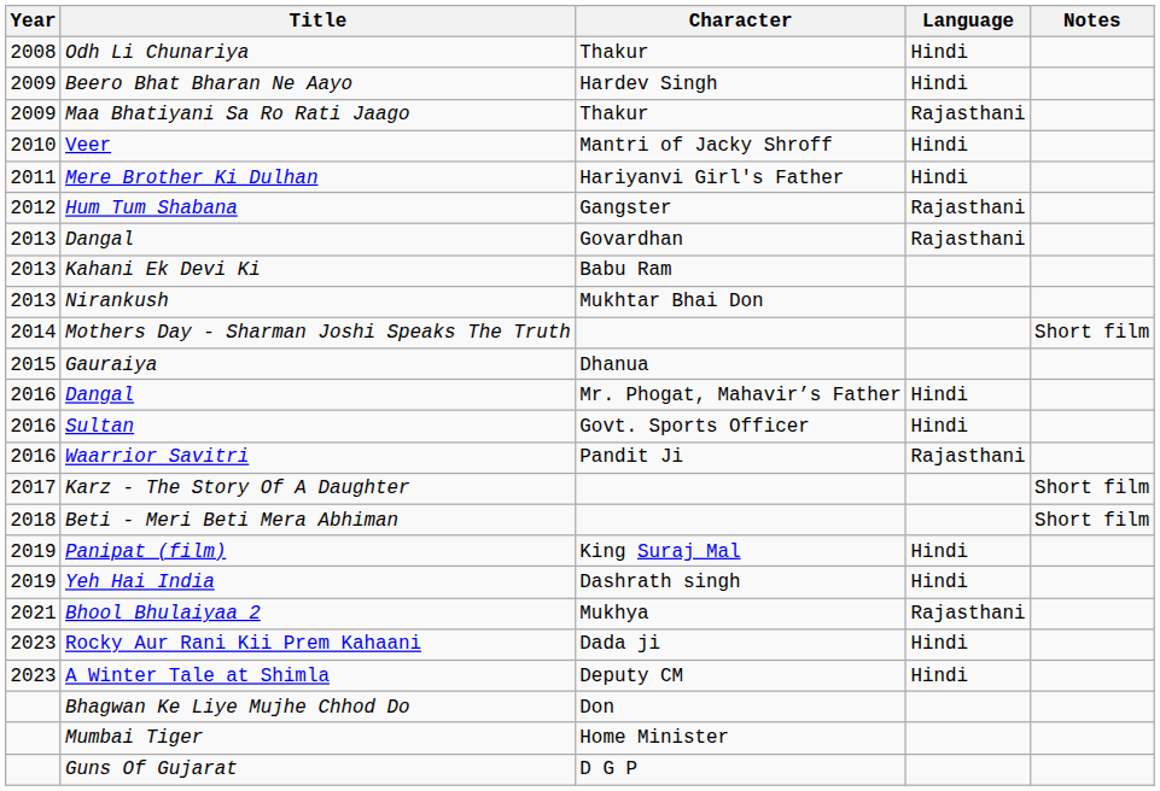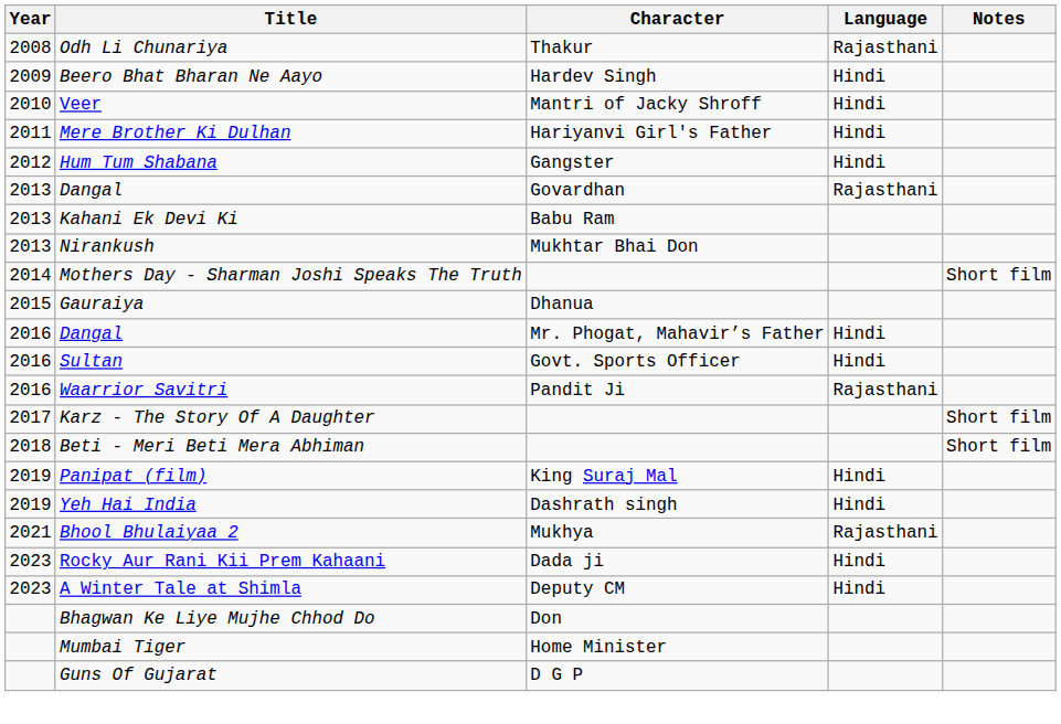 <table class="wikitable sortable">
 <tr>
 <th>Year</th>
 <th>Title</th>
 <th>Character</th>
 <th>Language</th>
 <th>Notes</th>
 </tr>
 <tr>
 <td>2008</td>
 <td><em>Odh Li Chunariya</em></td>
 <td>Thakur</td>
-<td>Hindi</td>
+<td>Rajasthani</td>
 <td></td>
 </tr>
 <tr>
 <td>2009</td>
 <td><em>Beero Bhat Bharan Ne Aayo</em></td>
 <td>Hardev Singh</td>
 <td>Hindi</td>
-<td></td>
-</tr>
-<tr>
-<td>2009</td>
-<td><em>Maa Bhatiyani Sa Ro Rati Jaago</em></td>
-<td>Thakur</td>
-<td>Rajasthani</td>
 <td></td>
 </tr>
 <tr>
 <td>2010</td>
 <td><a href='#'>Veer</a></td>
 <td>Mantri of Jacky Shroff</td>
 <td>Hindi</td>
 <td></td>
 </tr>
 <tr>
 <td>2011</td>
 <td><em><a href='#'>Mere Brother Ki Dulhan</a></em></td>
 <td>Hariyanvi Girl's Father</td>
 <td>Hindi</td>
 <td></td>
 </tr>
 <tr>
 <td>2012</td>
 <td><em><a href='#'>Hum Tum Shabana</a></em></td>
 <td>Gangster</td>
-<td>Rajasthani</td>
+<td>Hindi</td>
 <td></td>
 </tr>
 <tr>
 <td>2013</td>
 <td><em>Dangal</em></td>
 <td>Govardhan</td>
 <td>Rajasthani</td>
 <td></td>
 </tr>
 <tr>
 <td>2013</td>
 <td><em>Kahani Ek Devi Ki</em></td>
 <td>Babu Ram</td>
 <td></td>
 <td></td>
 </tr>
 <tr>
 <td>2013</td>
 <td><em>Nirankush</em></td>
 <td>Mukhtar Bhai Don</td>
 <td></td>
 <td></td>
 </tr>
 <tr>
 <td>2014</td>
 <td><em>Mothers Day - Sharman Joshi Speaks The Truth</em></td>
 <td></td>
 <td></td>
 <td>Short film</td>
 </tr>
 <tr>
 <td>2015</td>
 <td><em>Gauraiya</em></td>
 <td>Dhanua</td>
 <td></td>
 <td></td>
 </tr>
 <tr>
 <td>2016</td>
 <td><em><a href='#'>Dangal</a></em></td>
 <td>Mr. Phogat, Mahavir’s Father</td>
 <td>Hindi</td>
 <td></td>
 </tr>
 <tr>
 <td>2016</td>
 <td><em><a href='#'>Sultan</a></em></td>
 <td>Govt. Sports Officer</td>
 <td>Hindi</td>
 <td></td>
 </tr>
 <tr>
 <td>2016</td>
 <td><em><a href='#'>Waarrior Savitri</a></em></td>
 <td>Pandit Ji</td>
 <td>Rajasthani</td>
 <td></td>
 </tr>
 <tr>
 <td>2017</td>
 <td><em>Karz - The Story Of A Daughter</em></td>
 <td></td>
 <td></td>
 <td>Short film</td>
 </tr>
 <tr>
 <td>2018</td>
 <td><em>Beti - Meri Beti Mera Abhiman</em></td>
 <td></td>
 <td></td>
 <td>Short film</td>
 </tr>
 <tr>
 <td>2019</td>
 <td><em><a href='#'>Panipat (film)</a></em></td>
 <td>King <a href='#'>Suraj Mal</a></td>
 <td>Hindi</td>
 <td></td>
 </tr>
 <tr>
 <td>2019</td>
 <td><em><a href='#'>Yeh Hai India</a></em></td>
 <td>Dashrath singh</td>
 <td>Hindi</td>
 <td></td>
 </tr>
 <tr>
 <td>2021</td>
 <td><em><a href='#'>Bhool Bhulaiyaa 2</a></em></td>
 <td>Mukhya</td>
 <td>Rajasthani</td>
 <td></td>
 </tr>
 <tr>
 <td>2023</td>
 <td><a href='#'>Rocky Aur Rani Kii Prem Kahaani</a></td>
 <td>Dada ji</td>
 <td>Hindi</td>
 <td></td>
 </tr>
 <tr>
 <td>2023</td>
 <td><a href='#'>A Winter Tale at Shimla</a></td>
 <td>Deputy CM</td>
 <td>Hindi</td>
 <td></td>
 </tr>
 <tr>
 <td></td>
 <td><em>Bhagwan Ke Liye Mujhe Chhod Do</em></td>
 <td>Don</td>
 <td></td>
 <td></td>
 </tr>
 <tr>
 <td></td>
 <td><em>Mumbai Tiger</em></td>
 <td>Home Minister</td>
 <td></td>
 <td></td>
 </tr>
 <tr>
 <td></td>
 <td><em>Guns Of Gujarat</em></td>
 <td>D G P</td>
 <td></td>
 <td></td>
 </tr>
 </table>
